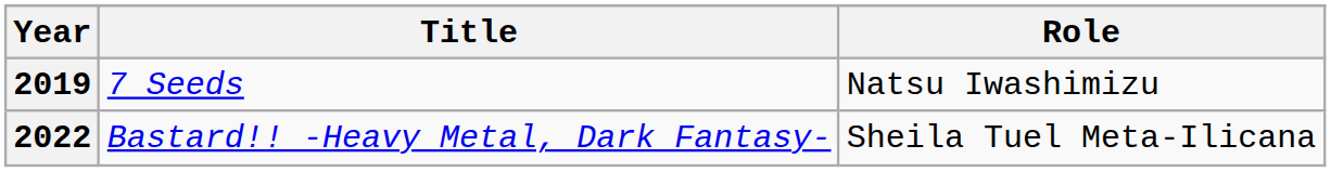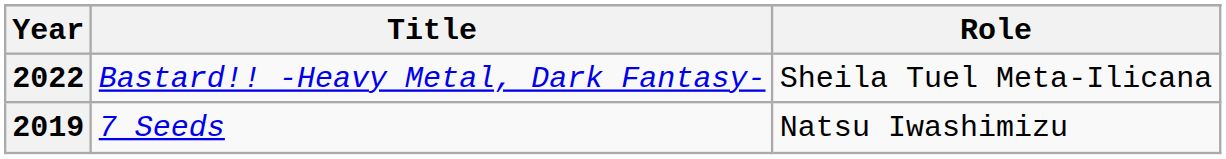 <table class="wikitable plainrowheaders">
 <tr>
 </tr>
 <tr>
 <th scope="col">Year</th>
 <th scope="col">Title</th>
 <th scope="col">Role</th>
 </tr>
 <tr>
+<th scope="row">2022</th>
+<td><em><a href='#'>Bastard!! -Heavy Metal, Dark Fantasy-</a></em></td>
+<td>Sheila Tuel Meta-Ilicana</td>
+</tr>
+<tr>
 <th scope="row">2019</th>
 <td><em><a href='#'>7 Seeds</a></em></td>
 <td>Natsu Iwashimizu</td>
 </tr>
-<tr>
-<th scope="row">2022</th>
-<td><em><a href='#'>Bastard!! -Heavy Metal, Dark Fantasy-</a></em></td>
-<td>Sheila Tuel Meta-Ilicana</td>
-</tr>
 </table>
